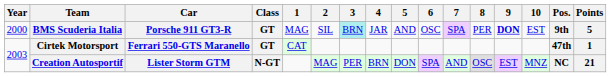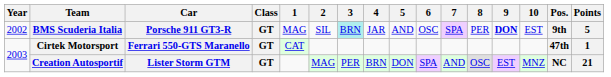 <table class="wikitable" border="1" style="text-align:center; font-size:90%;">
 <tr>
 <th>Year</th>
 <th>Team</th>
 <th>Car</th>
 <th>Class</th>
 <th>1</th>
 <th>2</th>
 <th>3</th>
 <th>4</th>
 <th>5</th>
 <th>6</th>
 <th>7</th>
 <th>8</th>
 <th>9</th>
 <th>10</th>
 <th>Pos.</th>
 <th>Points</th>
 </tr>
 <tr>
-<td><a href='#'>2000</a></td>
+<td><a href='#'>2002</a></td>
 <th><a href='#'>BMS Scuderia Italia</a></th>
 <th><a href='#'>Porsche 911 GT3-R</a></th>
 <th>GT</th>
 <td><a href='#'>MAG</a></td>
 <td><a href='#'>SIL</a></td>
 <td style="background: paleturquoise;"><a href='#'>BRN</a></td>
 <td><a href='#'>JAR</a></td>
 <td><a href='#'>AND</a></td>
 <td><a href='#'>OSC</a></td>
 <td style="background:#EFCFFF;"><a href='#'>SPA</a><br></td>
 <td><a href='#'>PER</a></td>
 <td><strong><a href='#'>DON</a></strong></td>
 <td><a href='#'>EST</a></td>
 <th>9th</th>
 <th>5</th>
 </tr>
 <tr>
 <td rowspan="2"><a href='#'>2003</a></td>
 <th>Cirtek Motorsport</th>
 <th><a href='#'>Ferrari 550-GTS Maranello</a></th>
 <th>GT</th>
 <td style="background:#DFFFDF;"><a href='#'>CAT</a><br></td>
 <td></td>
 <td></td>
 <td></td>
 <td></td>
 <td></td>
 <td></td>
 <td></td>
 <td></td>
 <td></td>
 <th>47th</th>
 <th>1</th>
 </tr>
 <tr>
 <th><a href='#'>Creation Autosportif</a></th>
 <th><a href='#'>Lister Storm GTM</a></th>
-<th>N-GT</th>
+<th>GT</th>
 <td></td>
 <td style="background:#DFFFDF;"><a href='#'>MAG</a><br></td>
 <td style="background:#DFFFDF;"><a href='#'>PER</a><br></td>
 <td style="background:#DFFFDF;"><a href='#'>BRN</a><br></td>
 <td style="background:#DFFFDF;"><a href='#'>DON</a><br></td>
 <td style="background:#EFCFFF;"><a href='#'>SPA</a><br></td>
 <td style="background:#DFFFDF;"><a href='#'>AND</a><br></td>
 <td style="background:#DFDFDF;"><a href='#'>OSC</a><br></td>
 <td style="background:#EFCFFF;"><a href='#'>EST</a><br></td>
 <td style="background:#DFFFDF;"><a href='#'>MNZ</a><br></td>
 <th>NC</th>
 <th>21</th>
 </tr>
 </table>
